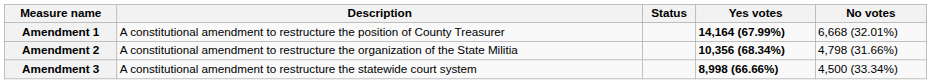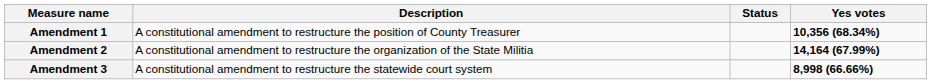 <table class="wikitable sortable plainrowheaders" style="width:100%">
 <tr>
 <th scope="col">Measure name</th>
 <th class="unsortable" scope="col">Description</th>
 <th scope="col">Status</th>
 <th scope="col">Yes votes</th>
-<th scope="col">No votes</th>
 </tr>
 <tr>
 <th scope="row">Amendment 1</th>
 <td>A constitutional amendment to restructure the position of County Treasurer</td>
 <td></td>
-<td><strong>14,164 (67.99%)</strong></td>
-<td>6,668 (32.01%)</td>
+<td><strong>10,356 (68.34%)</strong></td>
 </tr>
 <tr>
 <th scope="row">Amendment 2</th>
 <td>A constitutional amendment to restructure the organization of the State Militia</td>
 <td></td>
-<td><strong>10,356 (68.34%)</strong></td>
-<td>4,798 (31.66%)</td>
+<td><strong>14,164 (67.99%)</strong></td>
 </tr>
 <tr>
 <th scope="row">Amendment 3</th>
 <td>A constitutional amendment to restructure the statewide court system</td>
 <td></td>
 <td><strong>8,998 (66.66%)</strong></td>
-<td>4,500 (33.34%)</td>
 </tr>
 </table>
